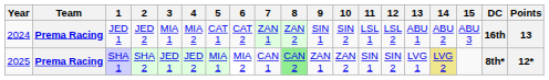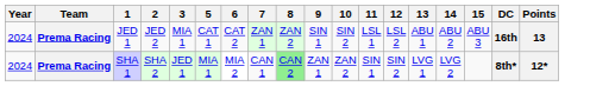 <table class="wikitable" style="text-align:center; font-size:85%;">
 <tr>
 <th scope="col">Year</th>
 <th scope="col">Team</th>
 <th scope="col">1</th>
 <th scope="col">2</th>
 <th scope="col">3</th>
-<th scope="col">4</th>
 <th scope="col">5</th>
 <th scope="col">6</th>
 <th scope="col">7</th>
 <th scope="col">8</th>
 <th scope="col">9</th>
 <th scope="col">10</th>
 <th scope="col">11</th>
 <th scope="col">12</th>
 <th scope="col">13</th>
 <th scope="col">14</th>
 <th scope="col">15</th>
 <th scope="col">DC</th>
 <th scope="col">Points</th>
 </tr>
 <tr>
 <td scope="row"><a href='#'>2024</a></td>
 <th><a href='#'>Prema Racing</a></th>
 <td><a href='#'>JED<br>1</a></td>
 <td><a href='#'>JED<br>2</a></td>
 <td><a href='#'>MIA<br>1</a></td>
-<td><a href='#'>MIA<br>2</a></td>
 <td><a href='#'>CAT<br>1</a></td>
 <td><a href='#'>CAT<br>2</a></td>
 <td style="background:#DFFFDF;"><a href='#'>ZAN<br>1</a><br></td>
 <td style="background:#DFFFDF;"><a href='#'>ZAN<br>2</a><br></td>
 <td><a href='#'>SIN<br>1</a></td>
 <td><a href='#'>SIN<br>2</a></td>
 <td><a href='#'>LSL<br>1</a></td>
 <td><a href='#'>LSL<br>2</a></td>
 <td><a href='#'>ABU<br>1</a></td>
 <td><a href='#'>ABU<br>2</a></td>
 <td><a href='#'>ABU<br>3</a></td>
 <th>16th</th>
 <th>13</th>
 </tr>
 <tr>
-<td scope="row"><a href='#'>2025</a></td>
+<td scope="row"><a href='#'>2024</a></td>
 <th><a href='#'>Prema Racing</a></th>
 <td style="background:#CFCFFF;"><a href='#'>SHA<br>1</a><br></td>
 <td style="background:#DFFFDF;"><a href='#'>SHA<br>2</a><br></td>
 <td style="background:#DFFFDF;"><a href='#'>JED<br>1</a><br></td>
-<td style="background:#DFFFDF;"><a href='#'>JED<br>2</a><br></td>
 <td style="background:#DFFFDF;"><a href='#'>MIA<br>1</a><br></td>
 <td style="background:#FFFFFF;"><a href='#'>MIA<br>2</a><br></td>
 <td><a href='#'>CAN<br>1</a></td>
 <td style="background: lightgreen;"><a href='#'>CAN<br>2</a></td>
 <td><a href='#'>ZAN<br>1</a></td>
 <td><a href='#'>ZAN<br>2</a></td>
 <td><a href='#'>SIN<br>1</a></td>
 <td><a href='#'>SIN<br>2</a></td>
 <td><a href='#'>LVG<br>1</a></td>
-<td style="background: khaki;"><a href='#'>LVG<br>2</a></td>
+<td><a href='#'>LVG<br>2</a></td>
 <td></td>
 <th>8th*</th>
 <th>12*</th>
 </tr>
 </table>
